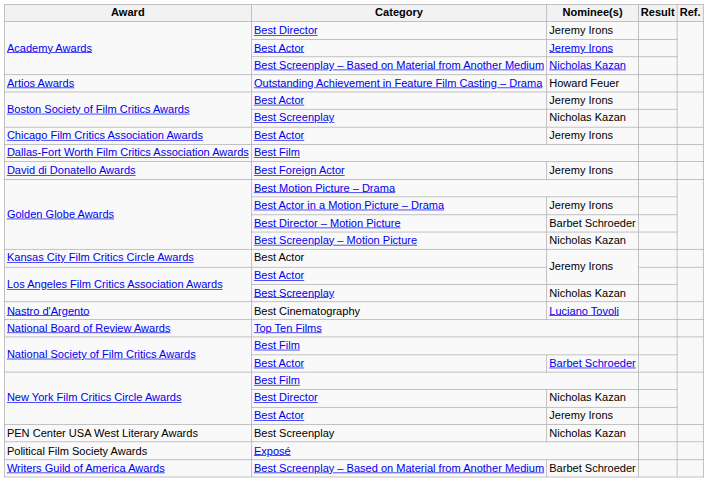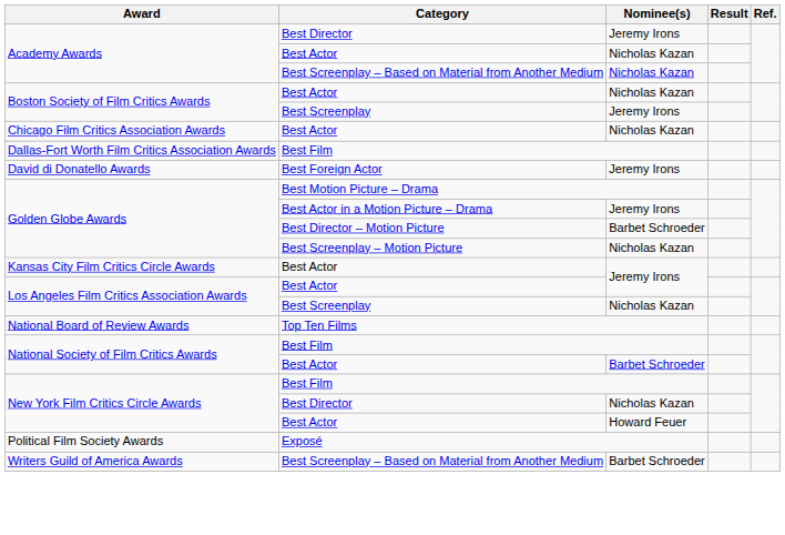 <table class="wikitable plainrowheaders">
 <tr>
 <th>Award</th>
 <th>Category</th>
 <th>Nominee(s)</th>
 <th>Result</th>
 <th>Ref.</th>
 </tr>
 <tr>
 <td rowspan="3"><a href='#'>Academy Awards</a></td>
 <td><a href='#'>Best Director</a></td>
 <td>Jeremy Irons</td>
 <td></td>
 <td align="center" rowspan="3"></td>
 </tr>
 <tr>
 <td><a href='#'>Best Actor</a></td>
-<td><a href='#'>Jeremy Irons</a></td>
+<td>Nicholas Kazan</td>
 <td></td>
 </tr>
 <tr>
 <td><a href='#'>Best Screenplay – Based on Material from Another Medium</a></td>
 <td><a href='#'>Nicholas Kazan</a></td>
 <td></td>
 </tr>
 <tr>
-<td><a href='#'>Artios Awards</a></td>
-<td><a href='#'>Outstanding Achievement in Feature Film Casting – Drama</a></td>
-<td>Howard Feuer</td>
-<td></td>
-<td align="center"></td>
-</tr>
-<tr>
 <td rowspan="2"><a href='#'>Boston Society of Film Critics Awards</a></td>
 <td><a href='#'>Best Actor</a></td>
-<td>Jeremy Irons</td>
+<td>Nicholas Kazan</td>
 <td></td>
 <td align="center" rowspan="2"></td>
 </tr>
 <tr>
 <td><a href='#'>Best Screenplay</a></td>
-<td>Nicholas Kazan</td>
+<td>Jeremy Irons</td>
 <td></td>
 </tr>
 <tr>
 <td><a href='#'>Chicago Film Critics Association Awards</a></td>
 <td><a href='#'>Best Actor</a></td>
-<td>Jeremy Irons</td>
+<td>Nicholas Kazan</td>
 <td></td>
 <td align="center"></td>
 </tr>
 <tr>
 <td><a href='#'>Dallas-Fort Worth Film Critics Association Awards</a></td>
 <td colspan="2"><a href='#'>Best Film</a></td>
 <td></td>
 <td align="center"></td>
 </tr>
 <tr>
 <td><a href='#'>David di Donatello Awards</a></td>
 <td><a href='#'>Best Foreign Actor</a></td>
 <td>Jeremy Irons</td>
 <td></td>
 <td align="center"></td>
 </tr>
 <tr>
 <td rowspan="4"><a href='#'>Golden Globe Awards</a></td>
 <td colspan="2"><a href='#'>Best Motion Picture – Drama</a></td>
 <td></td>
 <td align="center" rowspan="4"></td>
 </tr>
 <tr>
 <td><a href='#'>Best Actor in a Motion Picture – Drama</a></td>
 <td>Jeremy Irons</td>
 <td></td>
 </tr>
 <tr>
 <td><a href='#'>Best Director – Motion Picture</a></td>
 <td>Barbet Schroeder</td>
 <td></td>
 </tr>
 <tr>
 <td><a href='#'>Best Screenplay – Motion Picture</a></td>
 <td>Nicholas Kazan</td>
 <td></td>
 </tr>
 <tr>
 <td><a href='#'>Kansas City Film Critics Circle Awards</a></td>
 <td>Best Actor</td>
 <td rowspan="2">Jeremy Irons</td>
 <td></td>
 <td align="center"></td>
 </tr>
 <tr>
 <td rowspan="2"><a href='#'>Los Angeles Film Critics Association Awards</a></td>
 <td><a href='#'>Best Actor</a></td>
 <td></td>
 <td align="center" rowspan="2"></td>
 </tr>
 <tr>
 <td><a href='#'>Best Screenplay</a></td>
 <td>Nicholas Kazan</td>
 <td></td>
 </tr>
 <tr>
-<td><a href='#'>Nastro d'Argento</a></td>
-<td>Best Cinematography</td>
-<td><a href='#'>Luciano Tovoli</a></td>
-<td></td>
-<td align="center"></td>
-</tr>
-<tr>
 <td><a href='#'>National Board of Review Awards</a></td>
 <td colspan="2"><a href='#'>Top Ten Films</a></td>
 <td></td>
 <td align="center"></td>
 </tr>
 <tr>
 <td rowspan="2"><a href='#'>National Society of Film Critics Awards</a></td>
 <td colspan="2"><a href='#'>Best Film</a></td>
 <td></td>
 <td align="center" rowspan="2"></td>
 </tr>
 <tr>
 <td><a href='#'>Best Actor</a></td>
 <td><a href='#'>Barbet Schroeder</a></td>
 <td></td>
 </tr>
 <tr>
 <td rowspan="3"><a href='#'>New York Film Critics Circle Awards</a></td>
 <td colspan="2"><a href='#'>Best Film</a></td>
 <td></td>
 <td align="center" rowspan="3"></td>
 </tr>
 <tr>
 <td><a href='#'>Best Director</a></td>
 <td>Nicholas Kazan</td>
 <td></td>
 </tr>
 <tr>
 <td><a href='#'>Best Actor</a></td>
-<td>Jeremy Irons</td>
+<td>Howard Feuer</td>
 <td></td>
-</tr>
-<tr>
-<td>PEN Center USA West Literary Awards</td>
-<td>Best Screenplay</td>
-<td>Nicholas Kazan</td>
-<td></td>
-<td align="center"></td>
 </tr>
 <tr>
 <td>Political Film Society Awards</td>
 <td colspan="2"><a href='#'>Exposé</a></td>
 <td></td>
 <td align="center"></td>
 </tr>
 <tr>
 <td><a href='#'>Writers Guild of America Awards</a></td>
 <td><a href='#'>Best Screenplay – Based on Material from Another Medium</a></td>
 <td>Barbet Schroeder</td>
 <td></td>
 <td align="center"></td>
 </tr>
 </table>
